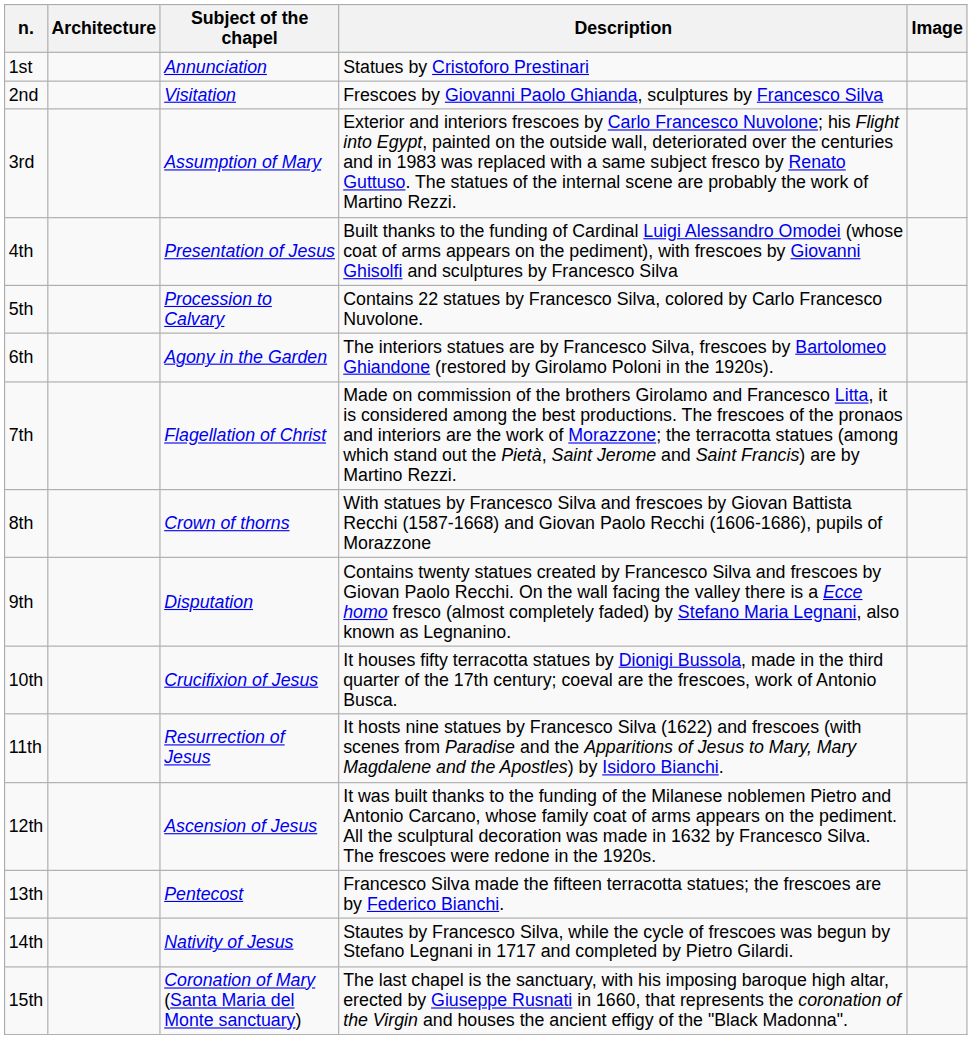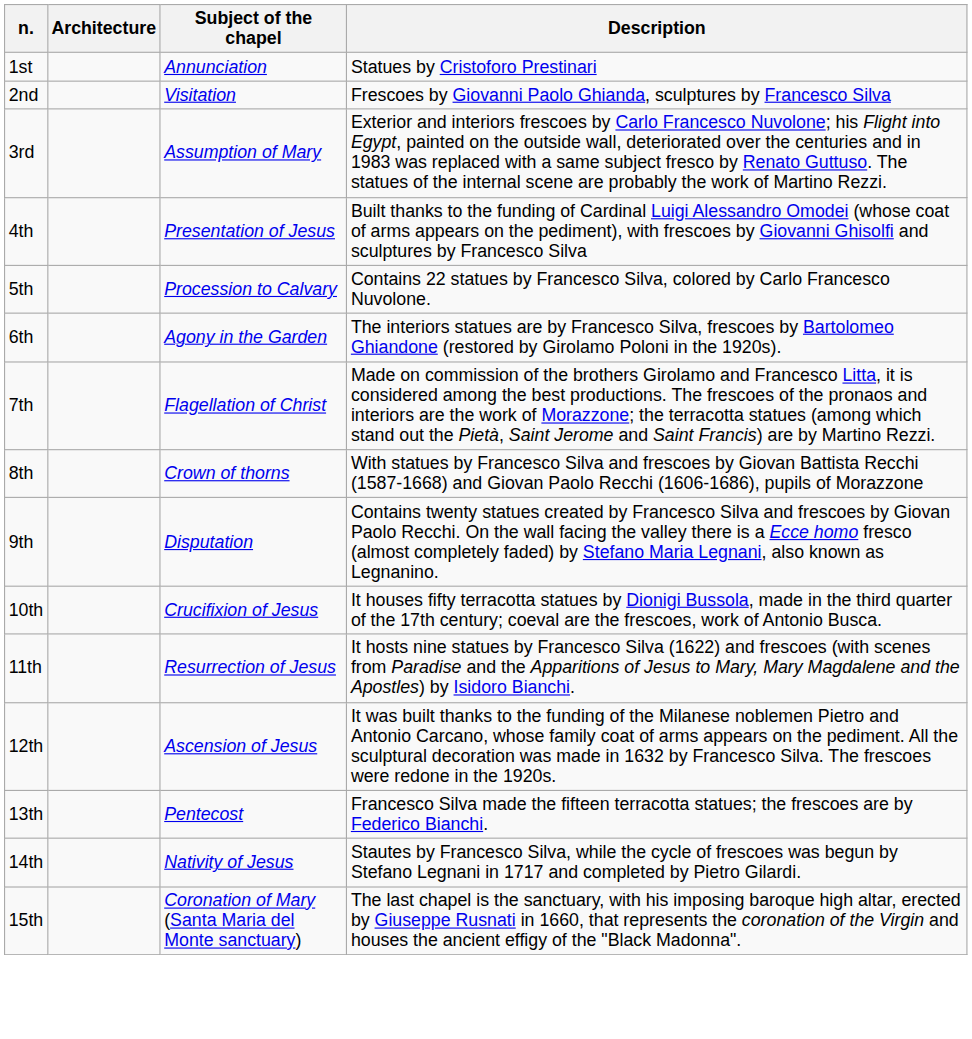 <table class="wikitable">
 <tr>
 <th>n.</th>
 <th>Architecture</th>
 <th>Subject of the chapel</th>
 <th>Description</th>
-<th>Image</th>
 </tr>
 <tr>
 <td>1st</td>
 <td></td>
 <td><em><a href='#'>Annunciation</a></em></td>
 <td>Statues by <a href='#'>Cristoforo Prestinari</a></td>
-<td></td>
 </tr>
 <tr>
 <td>2nd</td>
 <td></td>
 <td><em><a href='#'>Visitation</a></em></td>
 <td>Frescoes by <a href='#'>Giovanni Paolo Ghianda</a>, sculptures by <a href='#'>Francesco Silva</a></td>
-<td></td>
 </tr>
 <tr>
 <td>3rd</td>
 <td></td>
 <td><em><a href='#'>Assumption of Mary</a></em></td>
 <td>Exterior and interiors frescoes by <a href='#'>Carlo Francesco Nuvolone</a>; his <em>Flight into Egypt</em>, painted on the outside wall, deteriorated over the centuries and in 1983 was replaced with a same subject fresco by <a href='#'>Renato Guttuso</a>. The statues of the internal scene are probably the work of Martino Rezzi.</td>
-<td></td>
 </tr>
 <tr>
 <td>4th</td>
 <td></td>
 <td><em><a href='#'>Presentation of Jesus</a></em></td>
 <td>Built thanks to the funding of Cardinal <a href='#'>Luigi Alessandro Omodei</a> (whose coat of arms appears on the pediment), with frescoes by <a href='#'>Giovanni Ghisolfi</a> and sculptures by Francesco Silva</td>
-<td></td>
 </tr>
 <tr>
 <td>5th</td>
 <td></td>
 <td><em><a href='#'>Procession to Calvary</a></em></td>
 <td>Contains 22 statues by Francesco Silva, colored by Carlo Francesco Nuvolone.</td>
-<td></td>
 </tr>
 <tr>
 <td>6th</td>
 <td></td>
 <td><em><a href='#'>Agony in the Garden</a></em></td>
 <td>The interiors statues are by Francesco Silva, frescoes by <a href='#'>Bartolomeo Ghiandone</a> (restored by Girolamo Poloni in the 1920s).</td>
-<td></td>
 </tr>
 <tr>
 <td>7th</td>
 <td></td>
 <td><em><a href='#'>Flagellation of Christ</a></em></td>
 <td>Made on commission of the brothers Girolamo and Francesco <a href='#'>Litta</a>, it is considered among the best productions. The frescoes of the pronaos and interiors are the work of <a href='#'>Morazzone</a>; the terracotta statues (among which stand out the <em>Pietà</em>, <em>Saint Jerome</em> and <em>Saint Francis</em>) are by Martino Rezzi.</td>
-<td></td>
 </tr>
 <tr>
 <td>8th</td>
 <td></td>
 <td><em><a href='#'>Crown of thorns</a></em></td>
 <td>With statues by Francesco Silva and frescoes by Giovan Battista Recchi (1587-1668) and Giovan Paolo Recchi (1606-1686), pupils of Morazzone</td>
-<td></td>
 </tr>
 <tr>
 <td>9th</td>
 <td></td>
 <td><em><a href='#'>Disputation</a></em></td>
 <td>Contains twenty statues created by Francesco Silva and frescoes by Giovan Paolo Recchi. On the wall facing the valley there is a <em><a href='#'>Ecce homo</a></em> fresco (almost completely faded) by <a href='#'>Stefano Maria Legnani</a>, also known as Legnanino.</td>
-<td></td>
 </tr>
 <tr>
 <td>10th</td>
 <td></td>
 <td><em><a href='#'>Crucifixion of Jesus</a></em></td>
 <td>It houses fifty terracotta statues by <a href='#'>Dionigi Bussola</a>, made in the third quarter of the 17th century; coeval are the frescoes, work of Antonio Busca.</td>
-<td></td>
 </tr>
 <tr>
 <td>11th</td>
 <td></td>
 <td><em><a href='#'>Resurrection of Jesus</a></em></td>
 <td>It hosts nine statues by Francesco Silva (1622) and frescoes (with scenes from <em>Paradise</em> and the <em>Apparitions of Jesus to Mary, Mary Magdalene and the Apostles</em>) by <a href='#'>Isidoro Bianchi</a>.</td>
-<td></td>
 </tr>
 <tr>
 <td>12th</td>
 <td></td>
 <td><em><a href='#'>Ascension of Jesus</a></em></td>
 <td>It was built thanks to the funding of the Milanese noblemen Pietro and Antonio Carcano, whose family coat of arms appears on the pediment. All the sculptural decoration was made in 1632 by Francesco Silva. The frescoes were redone in the 1920s.</td>
-<td></td>
 </tr>
 <tr>
 <td>13th</td>
 <td></td>
 <td><em><a href='#'>Pentecost</a></em></td>
 <td>Francesco Silva made the fifteen terracotta statues; the frescoes are by <a href='#'>Federico Bianchi</a>.</td>
-<td></td>
 </tr>
 <tr>
 <td>14th</td>
 <td></td>
 <td><em><a href='#'>Nativity of Jesus</a></em></td>
 <td>Stautes by Francesco Silva, while the cycle of frescoes was begun by Stefano Legnani in 1717 and completed by Pietro Gilardi.</td>
-<td></td>
 </tr>
 <tr>
 <td>15th</td>
 <td></td>
 <td><em><a href='#'>Coronation of Mary</a></em> (<a href='#'>Santa Maria del Monte sanctuary</a>)</td>
 <td>The last chapel is the sanctuary, with his imposing baroque high altar, erected by <a href='#'>Giuseppe Rusnati</a> in 1660, that represents the <em>coronation of the Virgin</em> and houses the ancient effigy of the "Black Madonna".</td>
-<td></td>
 </tr>
 </table>
